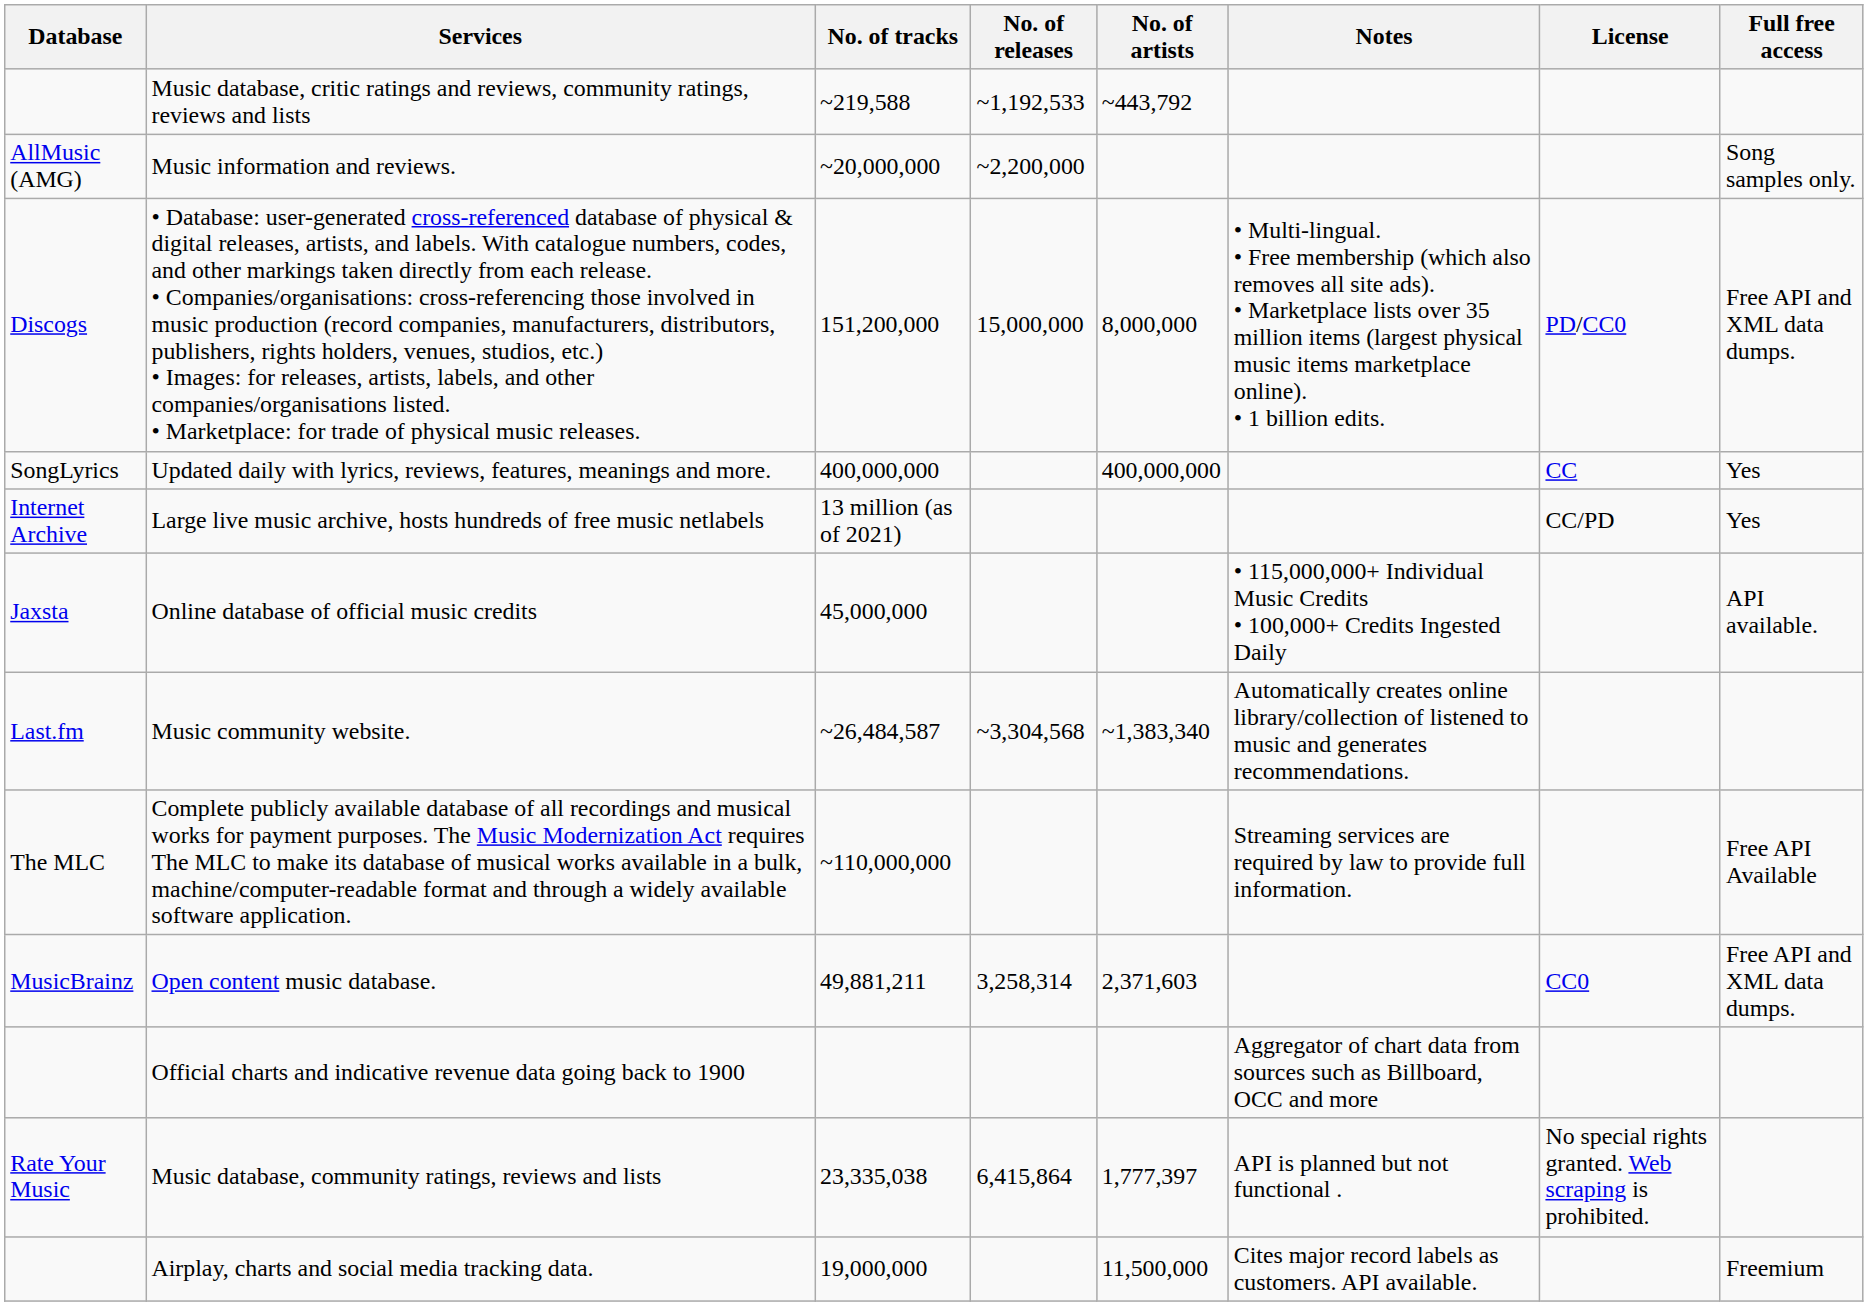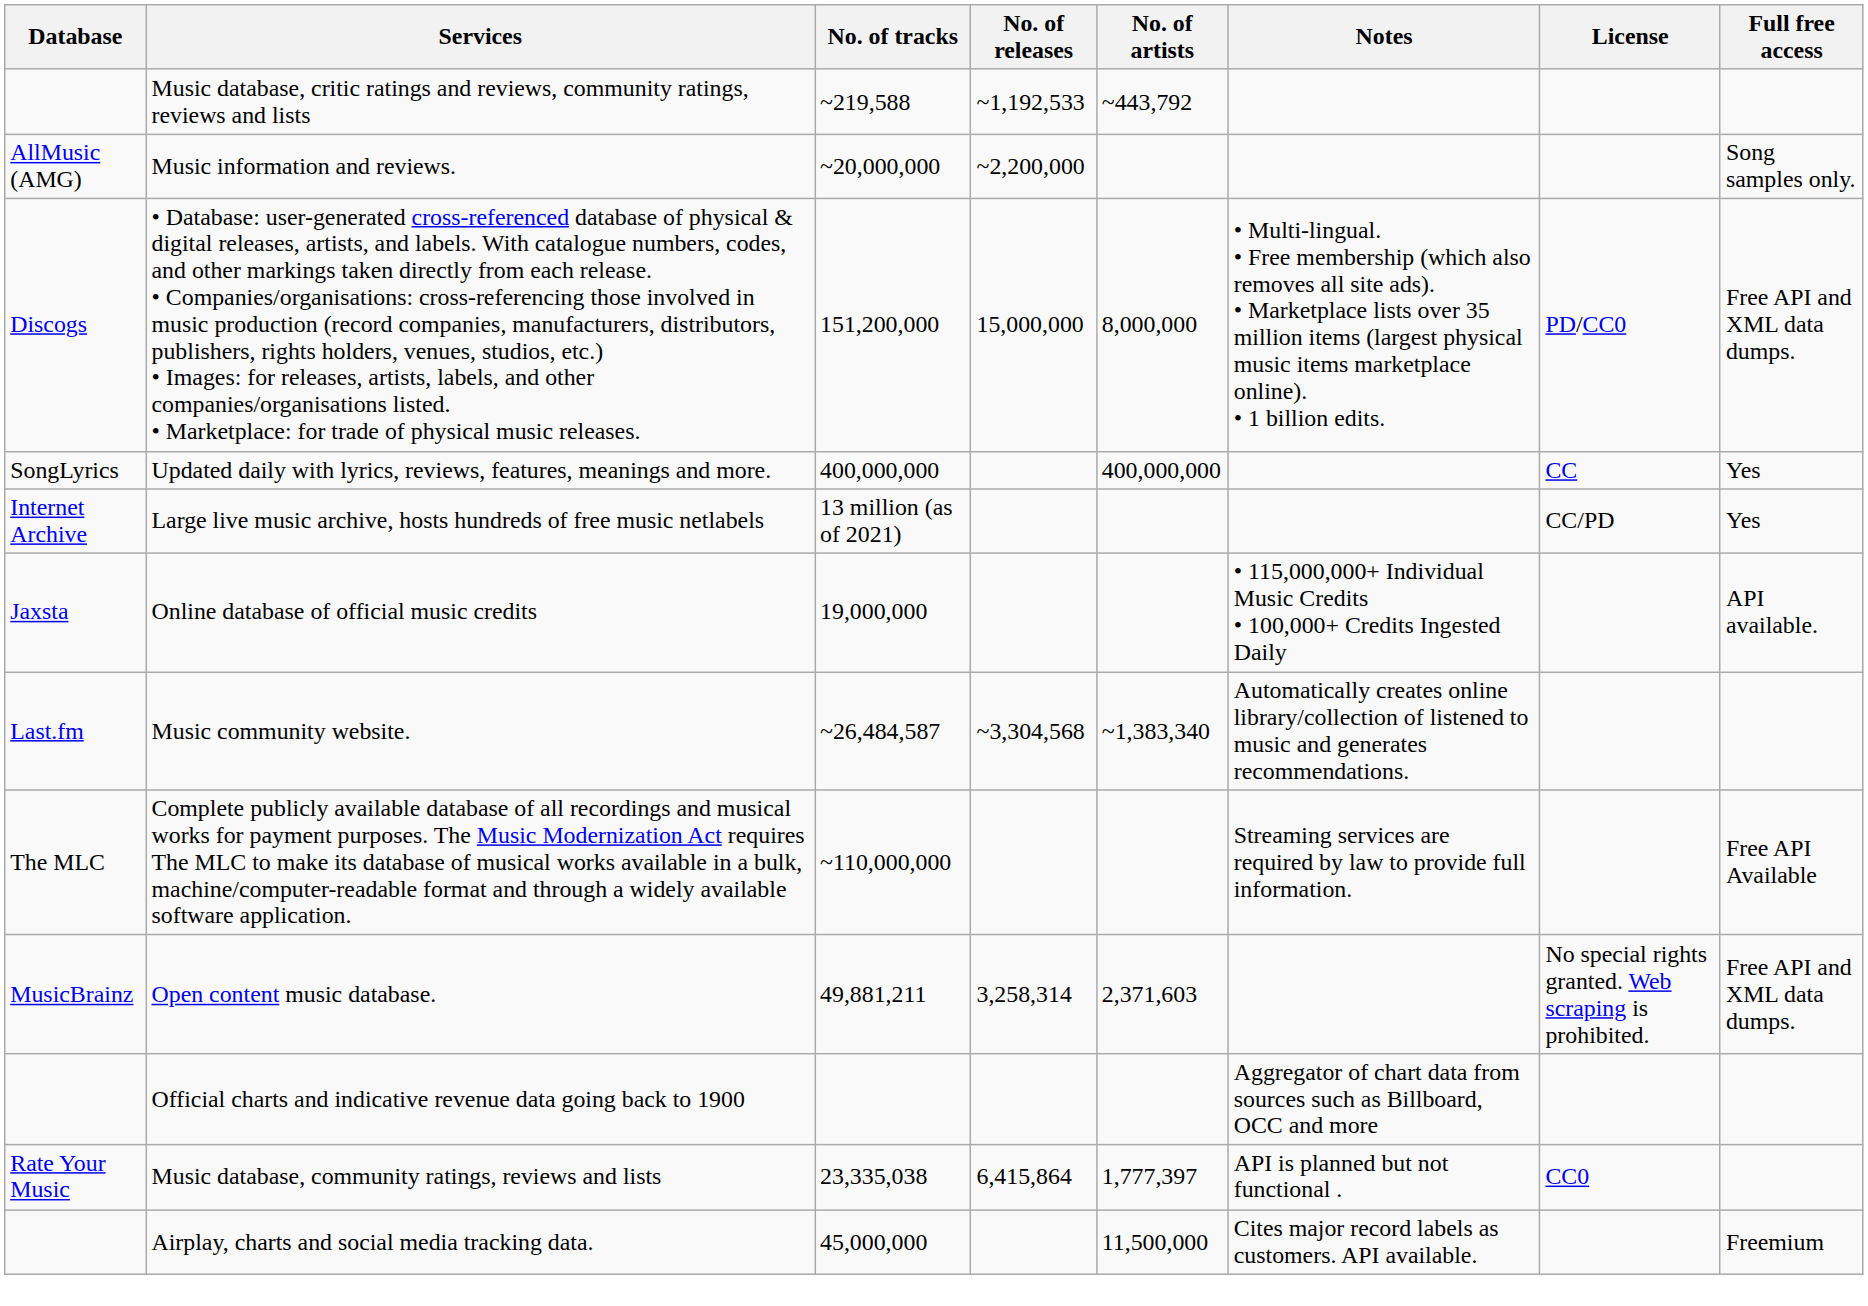 <table class="wikitable sortable">
 <tr>
 <th>Database</th>
 <th>Services</th>
 <th data-sort-type="number">No. of tracks</th>
 <th data-sort-type="number">No. of releases</th>
 <th data-sort-type="number">No. of artists</th>
 <th>Notes</th>
 <th>License</th>
 <th>Full free access</th>
 </tr>
 <tr>
 <td></td>
 <td>Music database, critic ratings and reviews, community ratings, reviews and lists</td>
 <td>~219,588</td>
 <td>~1,192,533</td>
 <td>~443,792</td>
 <td></td>
 <td></td>
 <td></td>
 </tr>
 <tr>
 <td><a href='#'>AllMusic</a> (AMG)</td>
 <td>Music information and reviews.</td>
 <td data-sort-value="20,000,000">~20,000,000</td>
 <td data-sort-value="2,200,000">~2,200,000</td>
 <td></td>
 <td></td>
 <td></td>
 <td>Song samples only.</td>
 </tr>
 <tr>
 <td><a href='#'>Discogs</a></td>
 <td>• Database: user-generated <a href='#'>cross-referenced</a> database of physical & digital releases, artists, and labels. With catalogue numbers, codes, and other markings taken directly from each release.<br>• Companies/organisations: cross-referencing those involved in music production (record companies, manufacturers, distributors, publishers, rights holders, venues, studios, etc.)<br>• Images: for releases, artists, labels, and other companies/organisations listed.<br>• Marketplace: for trade of physical music releases.</td>
 <td>151,200,000</td>
 <td>15,000,000</td>
 <td>8,000,000</td>
 <td>• Multi-lingual.<br>• Free membership (which also removes all site ads).<br>• Marketplace lists over 35 million items (largest physical music items marketplace online).<br>• 1 billion edits.</td>
 <td><a href='#'>PD</a>/<a href='#'>CC0</a></td>
 <td>Free API and XML data dumps.</td>
 </tr>
 <tr>
 <td>SongLyrics</td>
 <td>Updated daily with lyrics, reviews, features, meanings and more.</td>
 <td>400,000,000</td>
 <td></td>
 <td>400,000,000</td>
 <td></td>
 <td><a href='#'>CC</a></td>
 <td>Yes</td>
 </tr>
 <tr>
 <td><a href='#'>Internet Archive</a></td>
 <td>Large live music archive, hosts hundreds of free music netlabels</td>
 <td>13 million (as of 2021)</td>
 <td></td>
 <td></td>
 <td></td>
 <td>CC/PD</td>
 <td>Yes</td>
 </tr>
 <tr>
 <td><a href='#'>Jaxsta</a></td>
 <td>Online database of official music credits</td>
-<td>45,000,000</td>
+<td>19,000,000</td>
 <td></td>
 <td></td>
 <td>• 115,000,000+ Individual Music Credits<br>• 100,000+ Credits Ingested Daily</td>
 <td></td>
 <td>API available.</td>
 </tr>
 <tr>
 <td><a href='#'>Last.fm</a></td>
 <td>Music community website.</td>
 <td data-sort-value="26484587">~26,484,587</td>
 <td data-sort-value="3304568">~3,304,568</td>
 <td data-sort-value="1383340">~1,383,340</td>
 <td>Automatically creates online library/collection of listened to music and generates recommendations.</td>
 <td></td>
 <td></td>
 </tr>
 <tr>
 <td>The MLC</td>
 <td>Complete publicly available database of all recordings and musical works for payment purposes. The <a href='#'>Music Modernization Act</a> requires The MLC to make its database of musical works available in a bulk, machine/computer-readable format and through a widely available software application.</td>
 <td>~110,000,000</td>
 <td></td>
 <td></td>
 <td>Streaming services are required by law to provide full information.</td>
 <td></td>
 <td>Free API Available</td>
 </tr>
 <tr>
 <td><a href='#'>MusicBrainz</a></td>
 <td><a href='#'>Open content</a> music database.</td>
 <td data-sort-value="28608635">49,881,211</td>
 <td data-sort-value="2350941">3,258,314</td>
 <td data-sort-value="1559670">2,371,603</td>
 <td></td>
-<td><a href='#'>CC0</a></td>
+<td>No special rights granted. <a href='#'>Web scraping</a> is prohibited.</td>
 <td>Free API and XML data dumps.</td>
 </tr>
 <tr>
 <td></td>
 <td>Official charts and indicative revenue data going back to 1900</td>
 <td></td>
 <td></td>
 <td></td>
 <td>Aggregator of chart data from sources such as Billboard, OCC and more</td>
 <td></td>
 <td></td>
 </tr>
 <tr>
 <td><a href='#'>Rate Your Music</a></td>
 <td>Music database, community ratings, reviews and lists</td>
 <td>23,335,038</td>
 <td>6,415,864</td>
 <td>1,777,397</td>
 <td>API is planned but not functional .</td>
-<td>No special rights granted. <a href='#'>Web scraping</a> is prohibited.</td>
+<td><a href='#'>CC0</a></td>
 <td></td>
 </tr>
 <tr>
 <td></td>
 <td>Airplay, charts and social media tracking data.</td>
-<td>19,000,000</td>
+<td>45,000,000</td>
 <td></td>
 <td>11,500,000</td>
 <td>Cites major record labels as customers. API available.</td>
 <td></td>
 <td>Freemium</td>
 </tr>
 </table>
